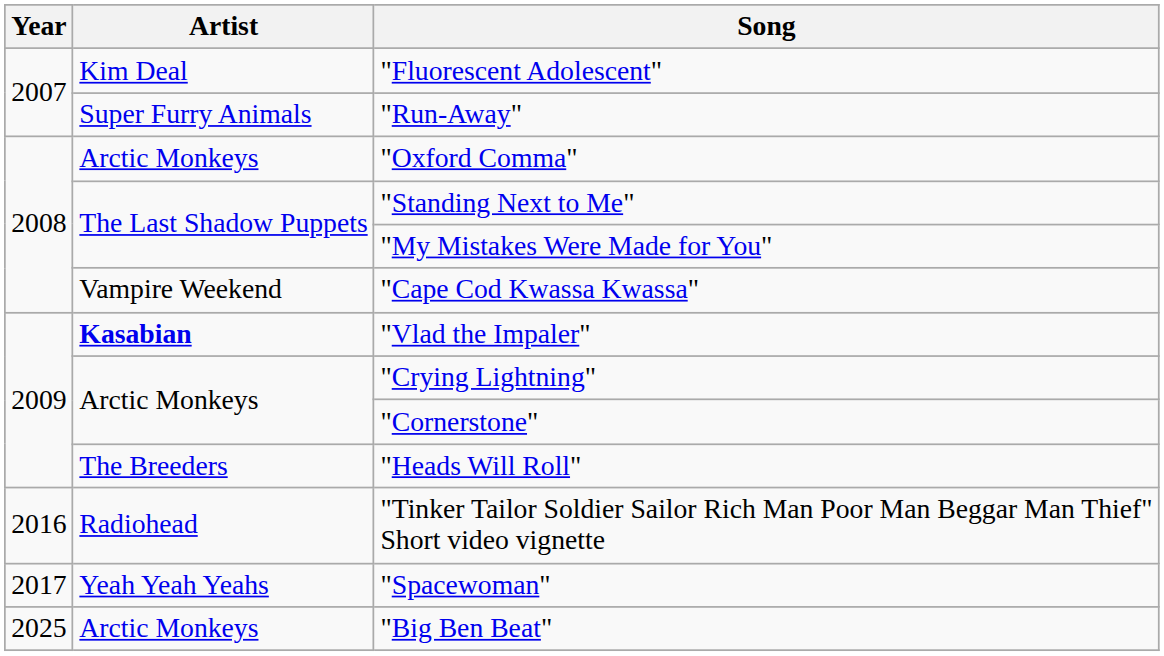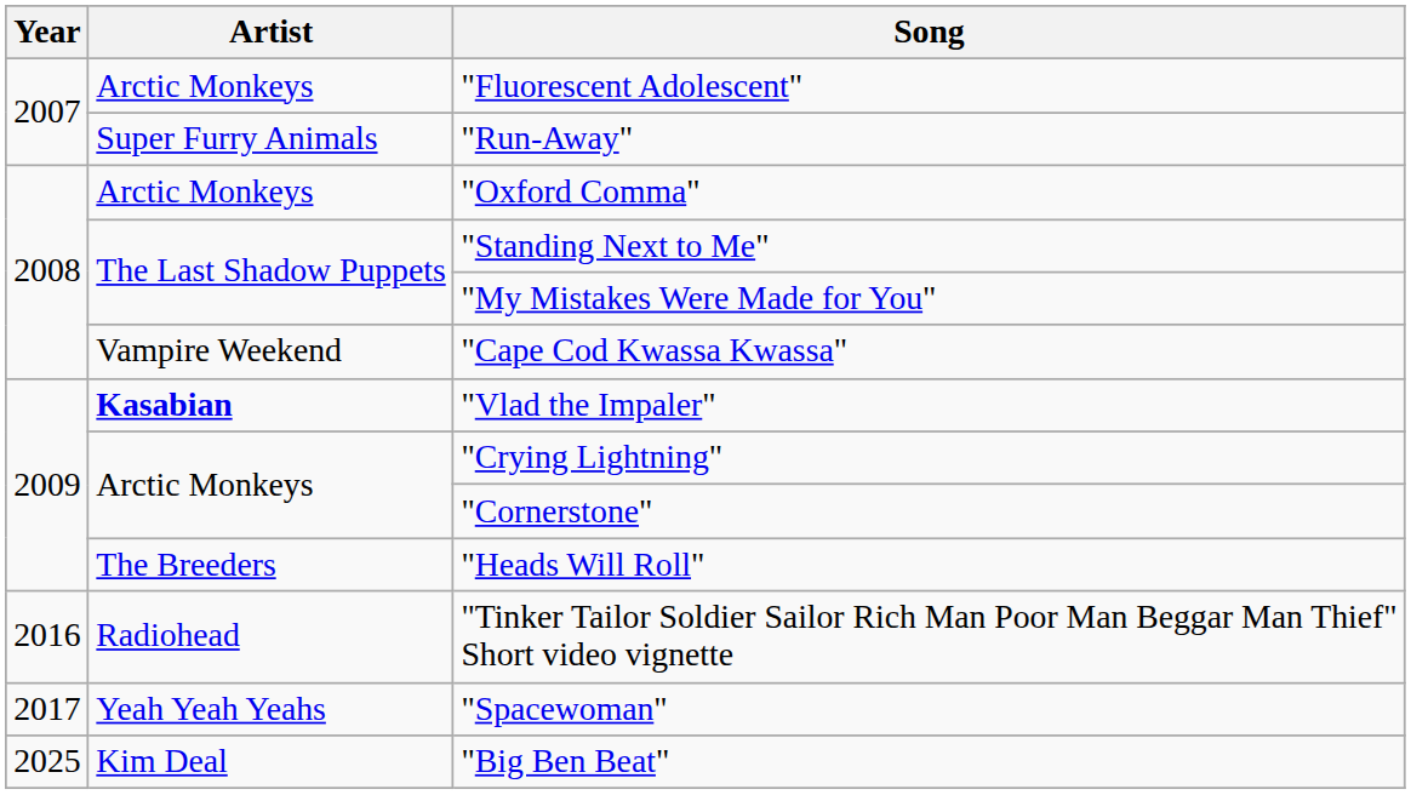 <table class="wikitable sortable">
 <tr>
 <th>Year</th>
 <th>Artist</th>
 <th>Song</th>
 </tr>
 <tr>
 <td rowspan="2">2007</td>
-<td><a href='#'>Kim Deal</a></td>
+<td><a href='#'>Arctic Monkeys</a></td>
 <td>"<a href='#'>Fluorescent Adolescent</a>"</td>
 </tr>
 <tr>
 <td><a href='#'>Super Furry Animals</a></td>
 <td>"<a href='#'>Run-Away</a>"</td>
 </tr>
 <tr>
 <td rowspan="4">2008</td>
 <td><a href='#'>Arctic Monkeys</a></td>
 <td>"<a href='#'>Oxford Comma</a>"</td>
 </tr>
 <tr>
 <td rowspan="2"><a href='#'>The Last Shadow Puppets</a></td>
 <td>"<a href='#'>Standing Next to Me</a>"</td>
 </tr>
 <tr>
 <td>"<a href='#'>My Mistakes Were Made for You</a>"</td>
 </tr>
 <tr>
 <td>Vampire Weekend</td>
 <td>"<a href='#'>Cape Cod Kwassa Kwassa</a>"</td>
 </tr>
 <tr>
 <td rowspan="4">2009</td>
 <td><strong><a href='#'>Kasabian</a></strong></td>
 <td>"<a href='#'>Vlad the Impaler</a>"</td>
 </tr>
 <tr>
 <td rowspan="2">Arctic Monkeys</td>
 <td>"<a href='#'>Crying Lightning</a>"</td>
 </tr>
 <tr>
 <td>"<a href='#'>Cornerstone</a>"</td>
 </tr>
 <tr>
 <td><a href='#'>The Breeders</a></td>
 <td>"<a href='#'>Heads Will Roll</a>"</td>
 </tr>
 <tr>
 <td>2016</td>
 <td><a href='#'>Radiohead</a></td>
 <td>"Tinker Tailor Soldier Sailor Rich Man Poor Man Beggar Man Thief"<br>Short video vignette</td>
 </tr>
 <tr>
 <td>2017</td>
 <td><a href='#'>Yeah Yeah Yeahs</a></td>
 <td>"<a href='#'>Spacewoman</a>"</td>
 </tr>
 <tr>
 <td>2025</td>
-<td><a href='#'>Arctic Monkeys</a></td>
+<td><a href='#'>Kim Deal</a></td>
 <td>"<a href='#'>Big Ben Beat</a>"</td>
 </tr>
 </table>
